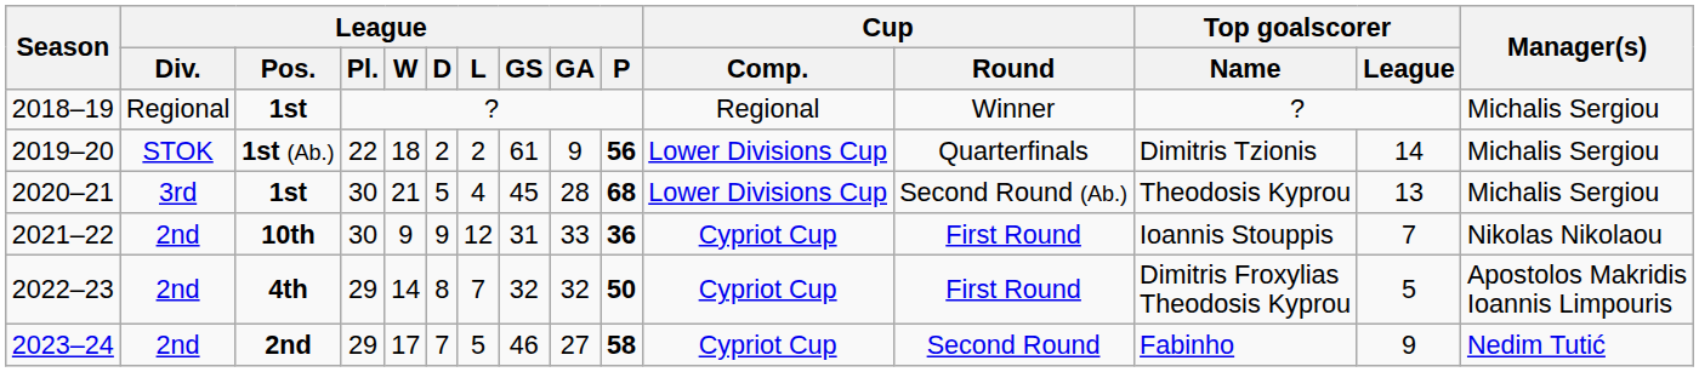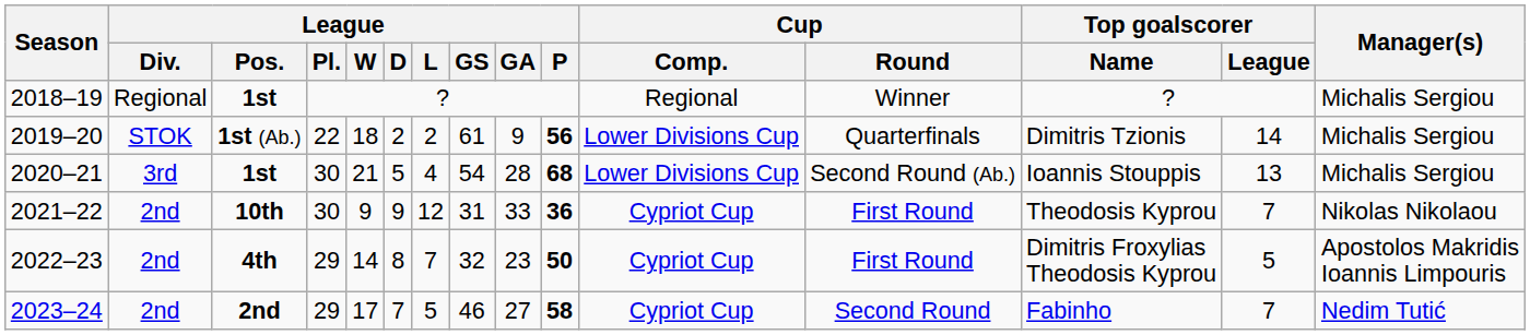 <table class="wikitable"  style="font-size:90%; text-align:center;">
 <tr style="background:#efefef;">
 <th rowspan="2">Season</th>
 <th colspan="9">League</th>
 <th colspan="2">Cup</th>
 <th colspan="2">Top goalscorer</th>
 <th rowspan="2">Manager(s)</th>
 </tr>
 <tr>
 <th>Div.</th>
 <th>Pos.</th>
 <th>Pl.</th>
 <th>W</th>
 <th>D</th>
 <th>L</th>
 <th>GS</th>
 <th>GA</th>
 <th>P</th>
 <th>Comp.</th>
 <th>Round</th>
 <th>Name</th>
 <th>League</th>
 </tr>
 <tr>
 <td align="center">2018–19</td>
 <td align="center">Regional</td>
 <td align="center"><strong>1st</strong></td>
 <td colspan="7" align="center">?</td>
 <td>Regional</td>
 <td align="center">Winner</td>
 <td colspan="2" align="center">?</td>
 <td align="left"> Michalis Sergiou</td>
 </tr>
 <tr>
 <td align="center">2019–20</td>
 <td align="center"><a href='#'>STOK</a></td>
 <td align="center"><strong>1st</strong> <small>(Ab.)</small></td>
 <td align="center">22</td>
 <td align="center">18</td>
 <td align="center">2</td>
 <td align="center">2</td>
 <td align="center">61</td>
 <td align="center">9</td>
 <td align="center"><strong>56</strong></td>
 <td><a href='#'>Lower Divisions Cup</a></td>
 <td align="center">Quarterfinals</td>
 <td align="left"> Dimitris Tzionis</td>
 <td align="center">14</td>
 <td align="left"> Michalis Sergiou</td>
 </tr>
 <tr>
 <td align="center">2020–21</td>
 <td align="center"><a href='#'>3rd</a></td>
 <td align="center"><strong>1st</strong></td>
 <td align="center">30</td>
 <td align="center">21</td>
 <td align="center">5</td>
 <td align="center">4</td>
-<td align="center">45</td>
+<td align="center">54</td>
 <td align="center">28</td>
 <td align="center"><strong>68</strong></td>
 <td><a href='#'>Lower Divisions Cup</a></td>
 <td align="center">Second Round <small>(Ab.)</small></td>
-<td align="left"> Theodosis Kyprou</td>
+<td align="left"> Ioannis Stouppis</td>
 <td align="center">13</td>
 <td align="left"> Michalis Sergiou</td>
 </tr>
 <tr>
 <td align="center">2021–22</td>
 <td align="center"><a href='#'>2nd</a></td>
 <td align="center"><strong>10th</strong></td>
 <td align="center">30</td>
 <td align="center">9</td>
 <td align="center">9</td>
 <td align="center">12</td>
 <td align="center">31</td>
 <td align="center">33</td>
 <td align="center"><strong>36</strong></td>
 <td><a href='#'>Cypriot Cup</a></td>
 <td align="center"><a href='#'>First Round</a></td>
-<td align="left"> Ioannis Stouppis</td>
+<td align="left"> Theodosis Kyprou</td>
 <td align="center">7</td>
 <td align="left"> Nikolas Nikolaou</td>
 </tr>
 <tr>
 <td align="center">2022–23</td>
 <td align="center"><a href='#'>2nd</a></td>
 <td align="center"><strong>4th</strong></td>
 <td align="center">29</td>
 <td align="center">14</td>
 <td align="center">8</td>
 <td align="center">7</td>
 <td align="center">32</td>
-<td align="center">32</td>
+<td align="center">23</td>
 <td align="center"><strong>50</strong></td>
 <td><a href='#'>Cypriot Cup</a></td>
 <td align="center"><a href='#'>First Round</a></td>
 <td align="left"> Dimitris Froxylias <br>  Theodosis Kyprou</td>
 <td align="center">5</td>
 <td align="left"> Apostolos Makridis <br>  Ioannis Limpouris</td>
 </tr>
 <tr>
 <td><a href='#'>2023–24</a></td>
 <td><a href='#'>2nd</a></td>
 <td><strong>2nd</strong></td>
 <td>29</td>
 <td>17</td>
 <td>7</td>
 <td>5</td>
 <td>46</td>
 <td>27</td>
 <td><strong>58</strong></td>
 <td><a href='#'>Cypriot Cup</a></td>
 <td><a href='#'>Second Round</a></td>
 <td align="left"> <a href='#'>Fabinho</a></td>
-<td>9</td>
+<td>7</td>
 <td align="left"> <a href='#'>Nedim Tutić</a></td>
 </tr>
 </table>
